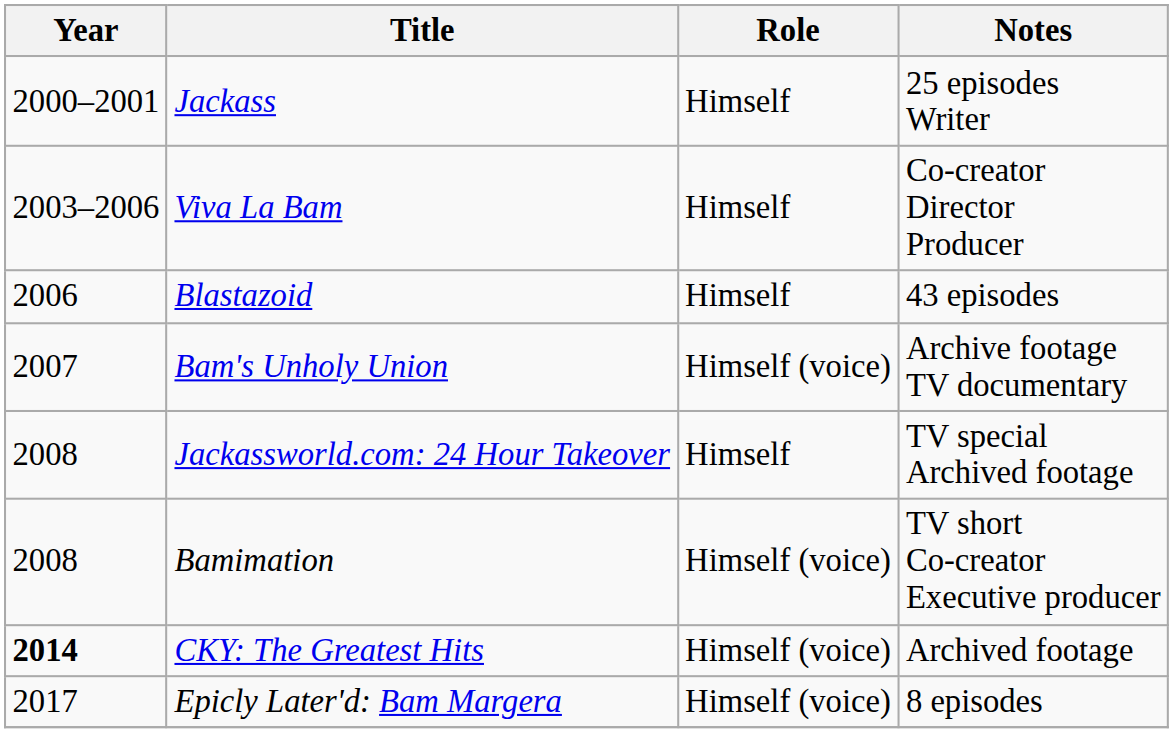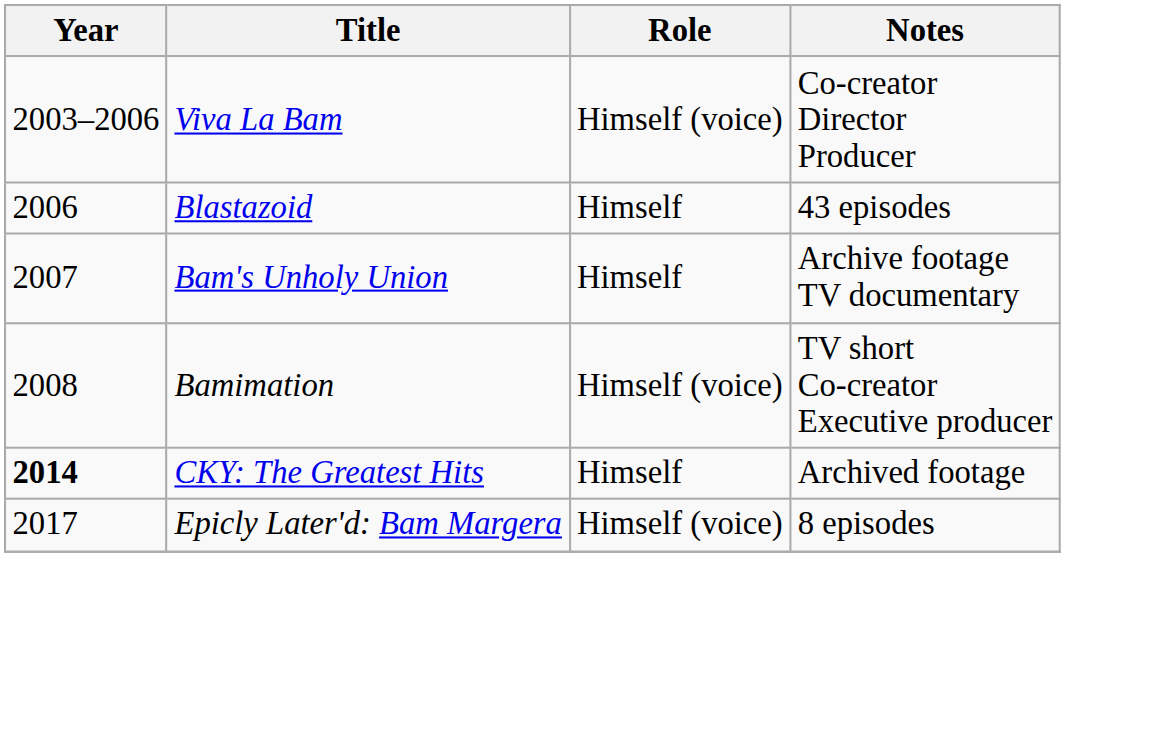 <table class = "wikitable sortable">
 <tr>
 <th>Year</th>
 <th>Title</th>
 <th>Role</th>
 <th class="unsortable">Notes</th>
 </tr>
 <tr>
-<td>2000–2001</td>
-<td><em><a href='#'>Jackass</a></em></td>
-<td>Himself</td>
-<td>25 episodes<br>Writer</td>
-</tr>
-<tr>
 <td>2003–2006</td>
 <td><em><a href='#'>Viva La Bam</a></em></td>
-<td>Himself</td>
+<td>Himself (voice)</td>
 <td>Co-creator<br>Director<br>Producer</td>
 </tr>
 <tr>
 <td>2006</td>
 <td><em><a href='#'>Blastazoid</a></em></td>
 <td>Himself</td>
 <td>43 episodes</td>
 </tr>
 <tr>
 <td>2007</td>
 <td><em><a href='#'>Bam's Unholy Union</a></em></td>
-<td>Himself (voice)</td>
+<td>Himself</td>
 <td>Archive footage<br>TV documentary</td>
-</tr>
-<tr>
-<td>2008</td>
-<td><em><a href='#'>Jackassworld.com: 24 Hour Takeover</a></em></td>
-<td>Himself</td>
-<td>TV special<br>Archived footage</td>
 </tr>
 <tr>
 <td>2008</td>
 <td><em>Bamimation</em></td>
 <td>Himself (voice)</td>
 <td>TV short<br>Co-creator<br>Executive producer</td>
 </tr>
 <tr>
 <td><strong>2014</strong></td>
 <td><em><a href='#'>CKY: The Greatest Hits</a></em></td>
-<td>Himself (voice)</td>
+<td>Himself</td>
 <td>Archived footage</td>
 </tr>
 <tr>
 <td>2017</td>
 <td><em>Epicly Later'd: <a href='#'>Bam Margera</a></em></td>
 <td>Himself (voice)</td>
 <td>8 episodes</td>
 </tr>
 <tr>
 </tr>
 </table>
